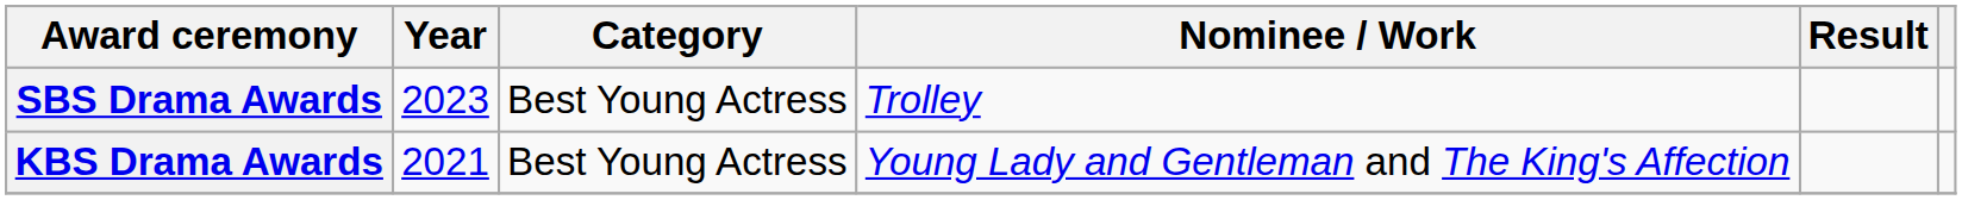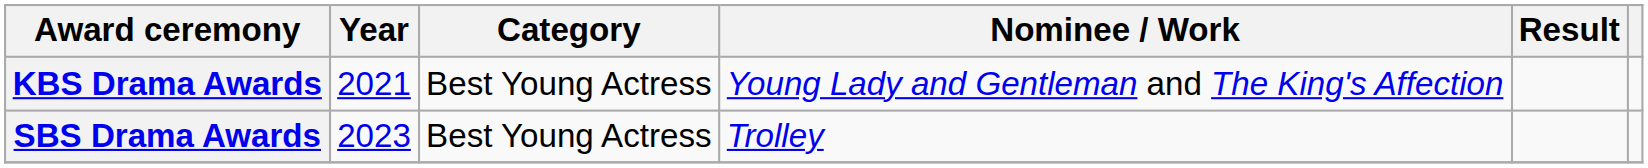 <table class="wikitable plainrowheaders sortable">
 <tr>
 <th scope="col">Award ceremony</th>
 <th scope="col">Year</th>
 <th scope="col">Category</th>
 <th scope="col">Nominee / Work</th>
 <th scope="col">Result</th>
 <th scope="col" class="unsortable"></th>
 </tr>
 <tr>
+<th scope="row"  rowspan="1"><a href='#'>KBS Drama Awards</a></th>
+<td><a href='#'>2021</a></td>
+<td>Best Young Actress</td>
+<td><em><a href='#'>Young Lady and Gentleman</a></em> and <em><a href='#'>The King's Affection</a></em></td>
+<td></td>
+<td></td>
+</tr>
+<tr>
 <th scope="row"  rowspan="1"><a href='#'>SBS Drama Awards</a></th>
 <td><a href='#'>2023</a></td>
 <td>Best Young Actress</td>
 <td><em><a href='#'>Trolley</a></em></td>
 <td></td>
 <td style="text-align:center"></td>
 </tr>
 <tr>
-<th scope="row"  rowspan="1"><a href='#'>KBS Drama Awards</a></th>
-<td><a href='#'>2021</a></td>
-<td>Best Young Actress</td>
-<td><em><a href='#'>Young Lady and Gentleman</a></em> and <em><a href='#'>The King's Affection</a></em></td>
-<td></td>
-<td></td>
-</tr>
-<tr>
 </tr>
 </table>
